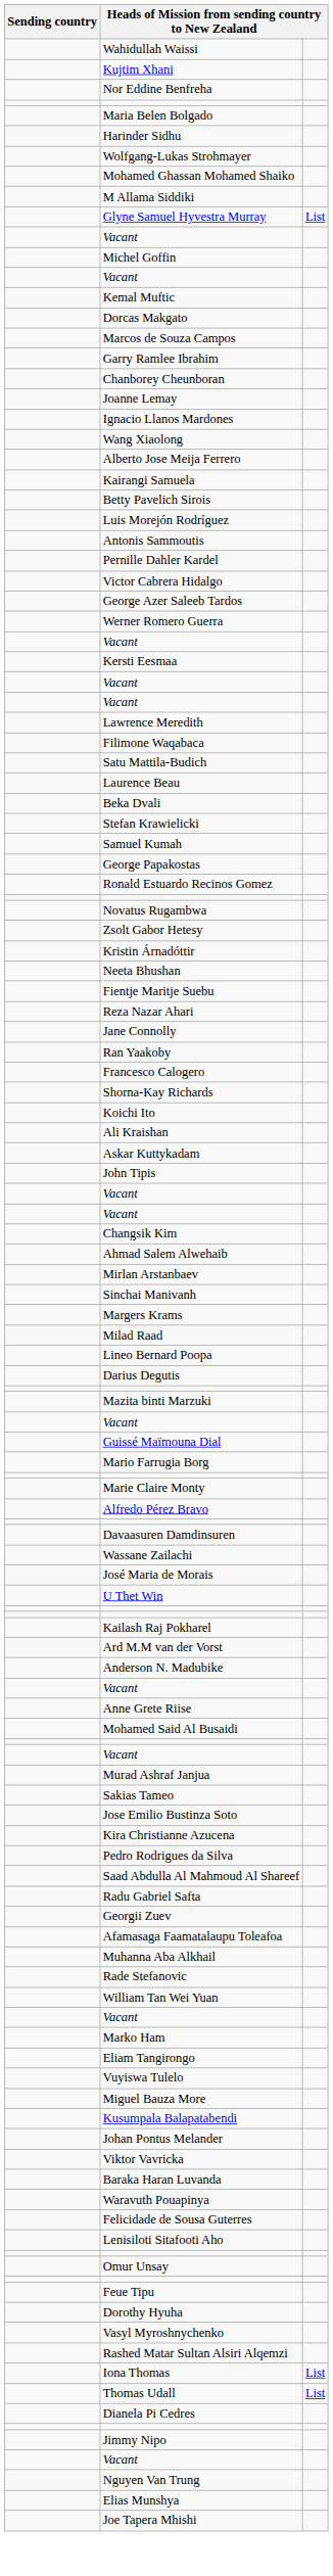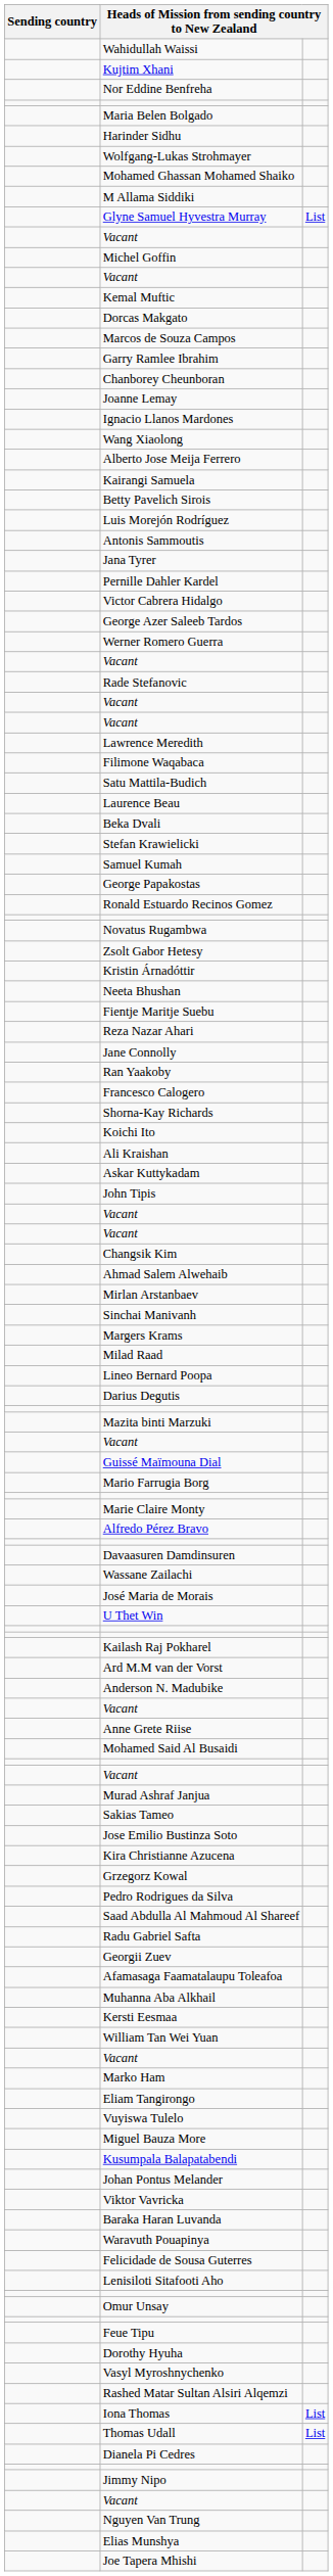 <table class="wikitable">
 <tr>
 <th>Sending country</th>
 <th colspan=2>Heads of Mission from sending country<br>to New Zealand</th>
 </tr>
 <tr>
 <td></td>
 <td>Wahidullah Waissi</td>
 <td></td>
 </tr>
 <tr>
 <td></td>
 <td><a href='#'>Kujtim Xhani</a></td>
 <td></td>
 </tr>
 <tr>
 <td></td>
 <td>Nor Eddine Benfreha</td>
 <td></td>
 </tr>
 <tr>
 <td></td>
 <td></td>
 <td></td>
 </tr>
 <tr>
 <td></td>
 <td>Maria Belen Bolgado</td>
 <td></td>
 </tr>
 <tr>
 <td></td>
 <td>Harinder Sidhu</td>
 <td></td>
 </tr>
 <tr>
 <td></td>
 <td>Wolfgang-Lukas Strohmayer</td>
 <td></td>
 </tr>
 <tr>
 <td></td>
 <td>Mohamed Ghassan Mohamed Shaiko</td>
 <td></td>
 </tr>
 <tr>
 <td></td>
 <td>M Allama Siddiki</td>
 <td></td>
 </tr>
 <tr>
 <td></td>
 <td><a href='#'>Glyne Samuel Hyvestra Murray</a></td>
 <td><a href='#'>List</a></td>
 </tr>
 <tr>
 <td></td>
 <td><em>Vacant</em></td>
 <td></td>
 </tr>
 <tr>
 <td></td>
 <td>Michel Goffin</td>
 <td></td>
 </tr>
 <tr>
 <td></td>
 <td><em>Vacant</em></td>
 <td></td>
 </tr>
 <tr>
 <td></td>
 <td>Kemal Muftic</td>
 <td></td>
 </tr>
 <tr>
 <td></td>
 <td>Dorcas Makgato</td>
 <td></td>
 </tr>
 <tr>
 <td></td>
 <td>Marcos de Souza Campos</td>
 <td></td>
 </tr>
 <tr>
 <td></td>
 <td>Garry Ramlee Ibrahim</td>
 <td></td>
 </tr>
 <tr>
 <td></td>
 <td>Chanborey Cheunboran</td>
 <td></td>
 </tr>
 <tr>
 <td></td>
 <td>Joanne Lemay</td>
 <td></td>
 </tr>
 <tr>
 <td></td>
 <td>Ignacio Llanos Mardones</td>
 <td></td>
 </tr>
 <tr>
 <td></td>
 <td>Wang Xiaolong</td>
 <td></td>
 </tr>
 <tr>
 <td></td>
 <td>Alberto Jose Meija Ferrero</td>
 <td></td>
 </tr>
 <tr>
 <td></td>
 <td>Kairangi Samuela</td>
 <td></td>
 </tr>
 <tr>
 <td></td>
 <td>Betty Pavelich Sirois</td>
 <td></td>
 </tr>
 <tr>
 <td></td>
 <td>Luis Morejón Rodríguez</td>
 <td></td>
 </tr>
 <tr>
 <td></td>
 <td>Antonis Sammoutis</td>
 <td></td>
 </tr>
 <tr>
 <td></td>
+<td>Jana Tyrer</td>
+<td></td>
+</tr>
+<tr>
+<td></td>
 <td>Pernille Dahler Kardel</td>
 <td></td>
 </tr>
 <tr>
 <td></td>
 <td>Victor Cabrera Hidalgo</td>
 <td></td>
 </tr>
 <tr>
 <td></td>
 <td>George Azer Saleeb Tardos</td>
 <td></td>
 </tr>
 <tr>
 <td></td>
 <td>Werner Romero Guerra</td>
 <td></td>
 </tr>
 <tr>
 <td></td>
 <td><em>Vacant</em></td>
 <td></td>
 </tr>
 <tr>
 <td></td>
-<td>Kersti Eesmaa</td>
+<td>Rade Stefanovic</td>
 <td></td>
 </tr>
 <tr>
 <td></td>
 <td><em>Vacant</em></td>
 <td></td>
 </tr>
 <tr>
 <td></td>
 <td><em>Vacant</em></td>
 <td></td>
 </tr>
 <tr>
 <td></td>
 <td>Lawrence Meredith</td>
 <td></td>
 </tr>
 <tr>
 <td></td>
 <td>Filimone Waqabaca</td>
 <td></td>
 </tr>
 <tr>
 <td></td>
 <td>Satu Mattila-Budich</td>
 <td></td>
 </tr>
 <tr>
 <td></td>
 <td>Laurence Beau</td>
 <td></td>
 </tr>
 <tr>
 <td></td>
 <td>Beka Dvali</td>
 </tr>
 <tr>
 <td></td>
 <td>Stefan Krawielicki</td>
 <td></td>
 </tr>
 <tr>
 <td></td>
 <td>Samuel Kumah</td>
 <td></td>
 </tr>
 <tr>
 <td></td>
 <td>George Papakostas</td>
 <td></td>
 </tr>
 <tr>
 <td></td>
 <td>Ronald Estuardo Recinos Gomez</td>
 <td></td>
 </tr>
 <tr>
 <td></td>
 <td></td>
 <td></td>
 </tr>
 <tr>
 <td></td>
 <td>Novatus Rugambwa</td>
 <td></td>
 </tr>
 <tr>
 <td></td>
 <td>Zsolt Gabor Hetesy</td>
 <td></td>
 </tr>
 <tr>
 <td></td>
 <td>Kristin Árnadóttir</td>
 <td></td>
 </tr>
 <tr>
 <td></td>
 <td>Neeta Bhushan</td>
 <td></td>
 </tr>
 <tr>
 <td></td>
 <td>Fientje Maritje Suebu</td>
 <td></td>
 </tr>
 <tr>
 <td></td>
 <td>Reza Nazar Ahari</td>
 <td></td>
 </tr>
 <tr>
 <td></td>
 <td>Jane Connolly</td>
 <td></td>
 </tr>
 <tr>
 <td></td>
 <td>Ran Yaakoby</td>
 <td></td>
 </tr>
 <tr>
 <td></td>
 <td>Francesco Calogero</td>
 <td></td>
 </tr>
 <tr>
 <td></td>
 <td>Shorna-Kay Richards</td>
 <td></td>
 </tr>
 <tr>
 <td></td>
 <td>Koichi Ito</td>
 <td></td>
 </tr>
 <tr>
 <td></td>
 <td>Ali Kraishan</td>
 <td></td>
 </tr>
 <tr>
 <td></td>
 <td>Askar Kuttykadam</td>
 <td></td>
 </tr>
 <tr>
 <td></td>
 <td>John Tipis</td>
 <td></td>
 </tr>
 <tr>
 <td></td>
 <td><em>Vacant</em></td>
 <td></td>
 </tr>
 <tr>
 <td></td>
 <td><em>Vacant</em></td>
 <td></td>
 </tr>
 <tr>
 <td></td>
 <td>Changsik Kim</td>
 <td></td>
 </tr>
 <tr>
 <td></td>
 <td>Ahmad Salem Alwehaib</td>
 <td></td>
 </tr>
 <tr>
 <td></td>
 <td>Mirlan Arstanbaev</td>
 <td></td>
 </tr>
 <tr>
 <td></td>
 <td>Sinchai Manivanh</td>
 <td></td>
 </tr>
 <tr>
 <td></td>
 <td>Margers Krams</td>
 <td></td>
 </tr>
 <tr>
 <td></td>
 <td>Milad Raad</td>
 <td></td>
 </tr>
 <tr>
 <td></td>
 <td>Lineo Bernard Poopa</td>
 <td></td>
 </tr>
 <tr>
 <td></td>
 <td>Darius Degutis</td>
 <td></td>
 </tr>
 <tr>
 <td></td>
 <td></td>
 <td></td>
 </tr>
 <tr>
 <td></td>
 <td>Mazita binti Marzuki</td>
 <td></td>
 </tr>
 <tr>
 <td></td>
 <td><em>Vacant</em></td>
 <td></td>
 </tr>
 <tr>
 <td></td>
 <td><a href='#'>Guissé Maïmouna Dial</a></td>
 <td></td>
 </tr>
 <tr>
 <td></td>
 <td>Mario Farrugia Borg</td>
 <td></td>
 </tr>
 <tr>
 <td></td>
 <td></td>
 <td></td>
 </tr>
 <tr>
 <td></td>
 <td>Marie Claire Monty</td>
 <td></td>
 </tr>
 <tr>
 <td></td>
 <td><a href='#'>Alfredo Pérez Bravo</a></td>
 <td></td>
 </tr>
 <tr>
 <td></td>
 <td></td>
 <td></td>
 </tr>
 <tr>
 <td></td>
 <td>Davaasuren Damdinsuren</td>
 <td></td>
 </tr>
 <tr>
 <td></td>
 <td>Wassane Zailachi</td>
 <td></td>
 </tr>
 <tr>
 <td></td>
 <td>José Maria de Morais</td>
 <td></td>
 </tr>
 <tr>
 <td></td>
 <td><a href='#'>U Thet Win</a></td>
 <td></td>
 </tr>
 <tr>
 <td></td>
 <td></td>
 <td></td>
 </tr>
 <tr>
 <td></td>
 <td></td>
 <td></td>
 </tr>
 <tr>
 <td></td>
 <td>Kailash Raj Pokharel</td>
 <td></td>
 </tr>
 <tr>
 <td></td>
 <td>Ard M.M van der Vorst</td>
 <td></td>
 </tr>
 <tr>
 <td></td>
 <td>Anderson N. Madubike</td>
 <td></td>
 </tr>
 <tr>
 <td></td>
 <td><em>Vacant</em></td>
 <td></td>
 </tr>
 <tr>
 <td></td>
 <td>Anne Grete Riise</td>
 <td></td>
 </tr>
 <tr>
 <td></td>
 <td>Mohamed Said Al Busaidi</td>
 <td></td>
 </tr>
 <tr>
 <td></td>
 <td></td>
 <td></td>
 </tr>
 <tr>
 <td></td>
 <td><em>Vacant</em></td>
 <td></td>
 </tr>
 <tr>
 <td></td>
 <td>Murad Ashraf Janjua</td>
 <td></td>
 </tr>
 <tr>
 <td></td>
 <td>Sakias Tameo</td>
 <td></td>
 </tr>
 <tr>
 <td></td>
 <td>Jose Emilio Bustinza Soto</td>
 </tr>
 <tr>
 <td></td>
 <td>Kira Christianne Azucena</td>
 <td></td>
 </tr>
 <tr>
 <td></td>
+<td>Grzegorz Kowal</td>
+<td></td>
+</tr>
+<tr>
+<td></td>
 <td>Pedro Rodrigues da Silva</td>
 <td></td>
 </tr>
 <tr>
 <td></td>
 <td>Saad Abdulla Al Mahmoud Al Shareef</td>
 <td></td>
 </tr>
 <tr>
 <td></td>
 <td>Radu Gabriel Safta</td>
 <td></td>
 </tr>
 <tr>
 <td></td>
 <td>Georgii Zuev</td>
 </tr>
 <tr>
 <td></td>
 <td>Afamasaga Faamatalaupu Toleafoa</td>
 <td></td>
 </tr>
 <tr>
 <td></td>
 <td>Muhanna Aba Alkhail</td>
 <td></td>
 </tr>
 <tr>
 <td></td>
-<td>Rade Stefanovic</td>
+<td>Kersti Eesmaa</td>
 <td></td>
 </tr>
 <tr>
 <td></td>
 <td>William Tan Wei Yuan</td>
 <td></td>
 </tr>
 <tr>
 <td></td>
 <td><em>Vacant</em></td>
 <td></td>
 </tr>
 <tr>
 <td></td>
 <td>Marko Ham</td>
 <td></td>
 </tr>
 <tr>
 <td></td>
 <td>Eliam Tangirongo</td>
 </tr>
 <tr>
 <td></td>
 <td>Vuyiswa Tulelo</td>
 <td></td>
 </tr>
 <tr>
 <td></td>
 <td>Miguel Bauza More</td>
 <td></td>
 </tr>
 <tr>
 <td></td>
 <td><a href='#'>Kusumpala Balapatabendi</a></td>
 <td></td>
 </tr>
 <tr>
 <td></td>
 <td>Johan Pontus Melander</td>
 <td></td>
 </tr>
 <tr>
 <td></td>
 <td>Viktor Vavricka</td>
 <td></td>
 </tr>
 <tr>
 <td></td>
 <td>Baraka Haran Luvanda</td>
 <td></td>
 </tr>
 <tr>
 <td></td>
 <td>Waravuth Pouapinya</td>
 <td></td>
 </tr>
 <tr>
 <td></td>
 <td>Felicidade de Sousa Guterres</td>
 <td></td>
 </tr>
 <tr>
 <td></td>
 <td>Lenisiloti Sitafooti Aho</td>
 <td></td>
 </tr>
 <tr>
 <td></td>
 <td></td>
 <td></td>
 </tr>
 <tr>
 <td></td>
 <td>Omur Unsay</td>
 <td></td>
 </tr>
 <tr>
 <td></td>
 <td></td>
 <td></td>
 </tr>
 <tr>
 <td></td>
 <td>Feue Tipu</td>
 <td></td>
 </tr>
 <tr>
 <td></td>
 <td>Dorothy Hyuha</td>
 <td></td>
 </tr>
 <tr>
 <td></td>
 <td>Vasyl Myroshnychenko</td>
 <td></td>
 </tr>
 <tr>
 <td></td>
 <td>Rashed Matar Sultan Alsiri Alqemzi</td>
 <td></td>
 </tr>
 <tr>
 <td></td>
 <td>Iona Thomas</td>
 <td><a href='#'>List</a></td>
 </tr>
 <tr>
 <td></td>
 <td>Thomas Udall</td>
 <td><a href='#'>List</a></td>
 </tr>
 <tr>
 <td></td>
 <td>Dianela Pi Cedres</td>
 <td></td>
 </tr>
 <tr>
 <td></td>
 <td></td>
 <td></td>
 </tr>
 <tr>
 <td></td>
 <td>Jimmy Nipo</td>
 <td></td>
 </tr>
 <tr>
 <td></td>
 <td><em>Vacant</em></td>
 <td></td>
 </tr>
 <tr>
 <td></td>
 <td>Nguyen Van Trung</td>
 <td></td>
 </tr>
 <tr>
 <td></td>
 <td>Elias Munshya</td>
 <td></td>
 </tr>
 <tr>
 <td></td>
 <td>Joe Tapera Mhishi</td>
 <td></td>
 </tr>
 </table>
